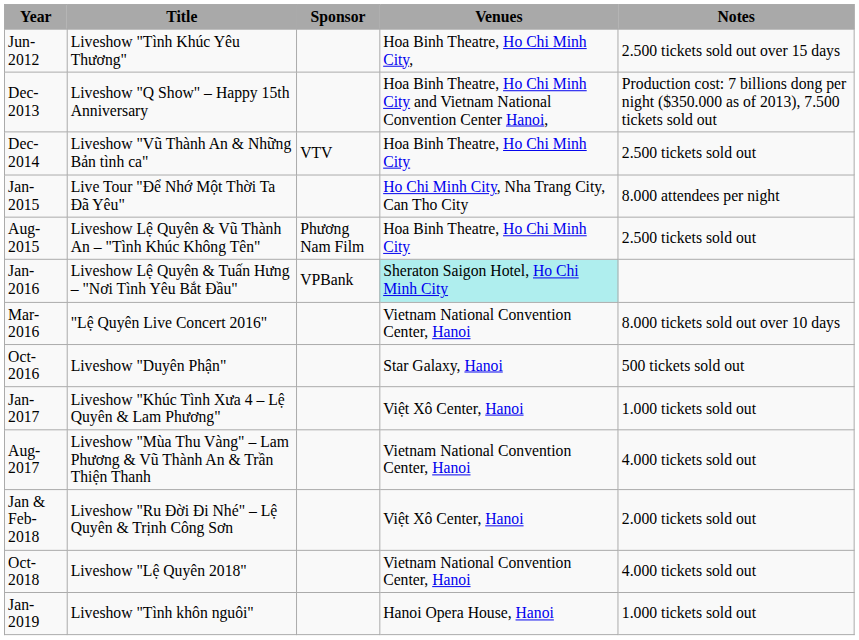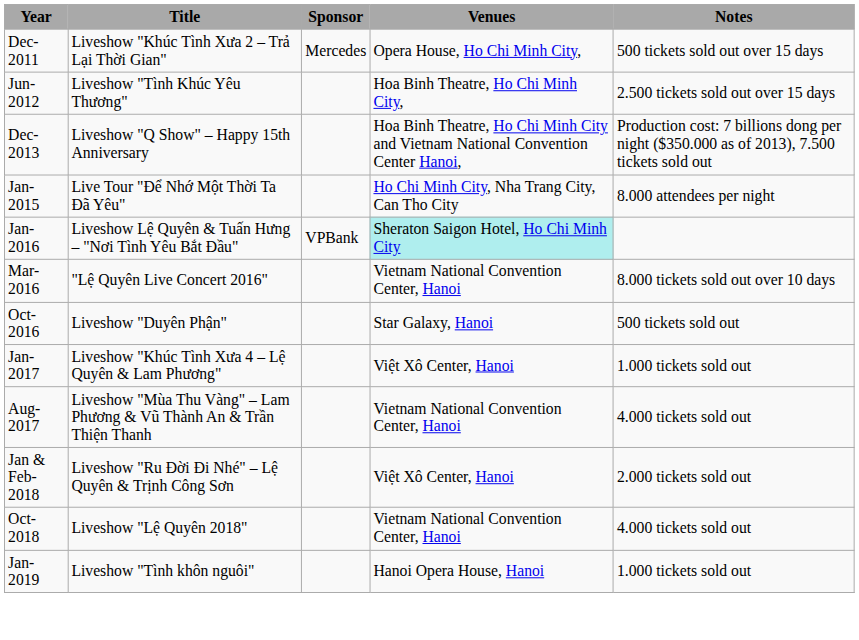 <table class="wikitable">
 <tr>
 <th style="background:darkGrey;">Year</th>
 <th ! style="background:darkGrey;">Title</th>
 <th ! style="background:darkGrey;">Sponsor</th>
 <th ! style="background:darkGrey;">Venues</th>
 <th ! style="background:darkGrey;">Notes</th>
+</tr>
+<tr>
+<td>Dec-2011</td>
+<td>Liveshow "Khúc Tình Xưa 2 – Trả Lại Thời Gian"</td>
+<td>Mercedes</td>
+<td>Opera House, <a href='#'>Ho Chi Minh City</a>,</td>
+<td>500 tickets sold out over 15 days</td>
 </tr>
 <tr>
 <td>Jun-2012</td>
 <td>Liveshow "Tình Khúc Yêu Thương"</td>
 <td></td>
 <td>Hoa Binh Theatre, <a href='#'>Ho Chi Minh City</a>,</td>
 <td>2.500 tickets sold out over 15 days</td>
 </tr>
 <tr>
 <td>Dec-2013</td>
 <td>Liveshow "Q Show" – Happy 15th Anniversary</td>
 <td></td>
 <td>Hoa Binh Theatre, <a href='#'>Ho Chi Minh City</a> and Vietnam National Convention Center <a href='#'>Hanoi</a>,</td>
 <td>Production cost: 7 billions dong per night ($350.000 as of 2013), 7.500 tickets sold out</td>
 </tr>
 <tr>
-<td>Dec-2014</td>
-<td>Liveshow "Vũ Thành An & Những Bản tình ca"</td>
-<td>VTV</td>
-<td>Hoa Binh Theatre, <a href='#'>Ho Chi Minh City</a></td>
-<td>2.500 tickets sold out</td>
-</tr>
-<tr>
 <td>Jan-2015</td>
 <td>Live Tour "Để Nhớ Một Thời Ta Đã Yêu"</td>
 <td></td>
 <td><a href='#'>Ho Chi Minh City</a>, Nha Trang City, Can Tho City</td>
 <td>8.000 attendees per night</td>
-</tr>
-<tr>
-<td>Aug-2015</td>
-<td>Liveshow Lệ Quyên & Vũ Thành An –  "Tình Khúc Không Tên"</td>
-<td>Phương Nam Film</td>
-<td>Hoa Binh Theatre, <a href='#'>Ho Chi Minh City</a></td>
-<td>2.500 tickets sold out</td>
 </tr>
 <tr>
 <td>Jan-2016</td>
 <td>Liveshow Lệ Quyên & Tuấn Hưng – "Nơi Tình Yêu Bắt Đầu"</td>
 <td>VPBank</td>
 <td style="background: paleturquoise;">Sheraton Saigon Hotel, <a href='#'>Ho Chi Minh City</a></td>
 <td></td>
 </tr>
 <tr>
 <td>Mar-2016</td>
 <td>"Lệ Quyên Live Concert 2016"</td>
 <td></td>
 <td>Vietnam National Convention Center, <a href='#'>Hanoi</a></td>
 <td>8.000 tickets sold out over 10 days</td>
 </tr>
 <tr>
 <td>Oct-2016</td>
 <td>Liveshow "Duyên Phận"</td>
 <td></td>
 <td>Star Galaxy, <a href='#'>Hanoi</a></td>
 <td>500 tickets sold out</td>
 </tr>
 <tr>
 <td>Jan-2017</td>
 <td>Liveshow "Khúc Tình Xưa 4 – Lệ Quyên & Lam Phương"</td>
 <td></td>
 <td>Việt Xô Center, <a href='#'>Hanoi</a></td>
 <td>1.000 tickets sold out</td>
 </tr>
 <tr>
 <td>Aug-2017</td>
 <td>Liveshow "Mùa Thu Vàng" – Lam Phương & Vũ Thành An & Trần Thiện Thanh</td>
 <td></td>
 <td>Vietnam National Convention Center, <a href='#'>Hanoi</a></td>
 <td>4.000 tickets sold out</td>
 </tr>
 <tr>
 <td>Jan & Feb-2018</td>
 <td>Liveshow "Ru Đời Đi Nhé" – Lệ Quyên & Trịnh Công Sơn</td>
 <td></td>
 <td>Việt Xô Center, <a href='#'>Hanoi</a></td>
 <td>2.000 tickets sold out</td>
 </tr>
 <tr>
 <td>Oct-2018</td>
 <td>Liveshow "Lệ Quyên 2018"</td>
 <td></td>
 <td>Vietnam National Convention Center, <a href='#'>Hanoi</a></td>
 <td>4.000 tickets sold out</td>
 </tr>
 <tr>
 <td>Jan-2019</td>
 <td>Liveshow "Tình khôn nguôi"</td>
 <td></td>
 <td>Hanoi Opera House, <a href='#'>Hanoi</a></td>
 <td>1.000 tickets sold out</td>
 </tr>
 </table>
